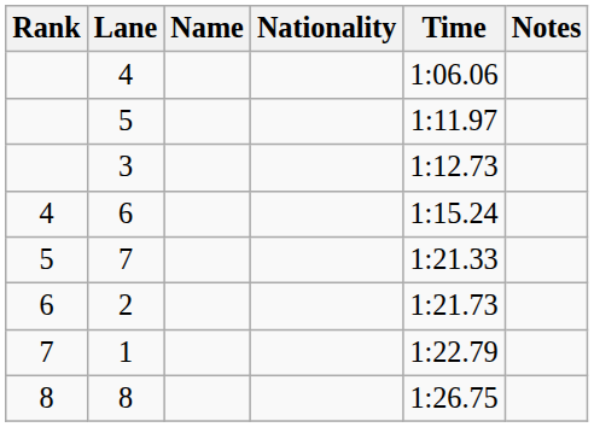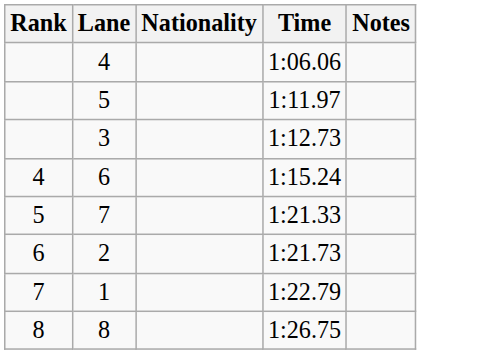 <table class="wikitable sortable" style="text-align:center">
 <tr>
 <th>Rank</th>
 <th>Lane</th>
-<th>Name</th>
 <th>Nationality</th>
 <th>Time</th>
 <th>Notes</th>
 </tr>
 <tr>
 <td></td>
 <td>4</td>
 <td style="text-align:left"></td>
-<td style="text-align:left"></td>
 <td>1:06.06</td>
 <td></td>
 </tr>
 <tr>
 <td></td>
 <td>5</td>
-<td style="text-align:left"></td>
 <td style="text-align:left"></td>
 <td>1:11.97</td>
 <td></td>
 </tr>
 <tr>
 <td></td>
 <td>3</td>
 <td style="text-align:left"></td>
-<td style="text-align:left"></td>
 <td>1:12.73</td>
 <td></td>
 </tr>
 <tr>
 <td>4</td>
 <td>6</td>
-<td style="text-align:left"></td>
 <td style="text-align:left"></td>
 <td>1:15.24</td>
 <td></td>
 </tr>
 <tr>
 <td>5</td>
 <td>7</td>
 <td style="text-align:left"></td>
-<td style="text-align:left"></td>
 <td>1:21.33</td>
 <td></td>
 </tr>
 <tr>
 <td>6</td>
 <td>2</td>
-<td style="text-align:left"></td>
 <td style="text-align:left"></td>
 <td>1:21.73</td>
 <td></td>
 </tr>
 <tr>
 <td>7</td>
 <td>1</td>
 <td style="text-align:left"></td>
-<td style="text-align:left"></td>
 <td>1:22.79</td>
 <td></td>
 </tr>
 <tr>
 <td>8</td>
 <td>8</td>
 <td style="text-align:left"></td>
-<td style="text-align:left"></td>
 <td>1:26.75</td>
 <td></td>
 </tr>
 </table>
